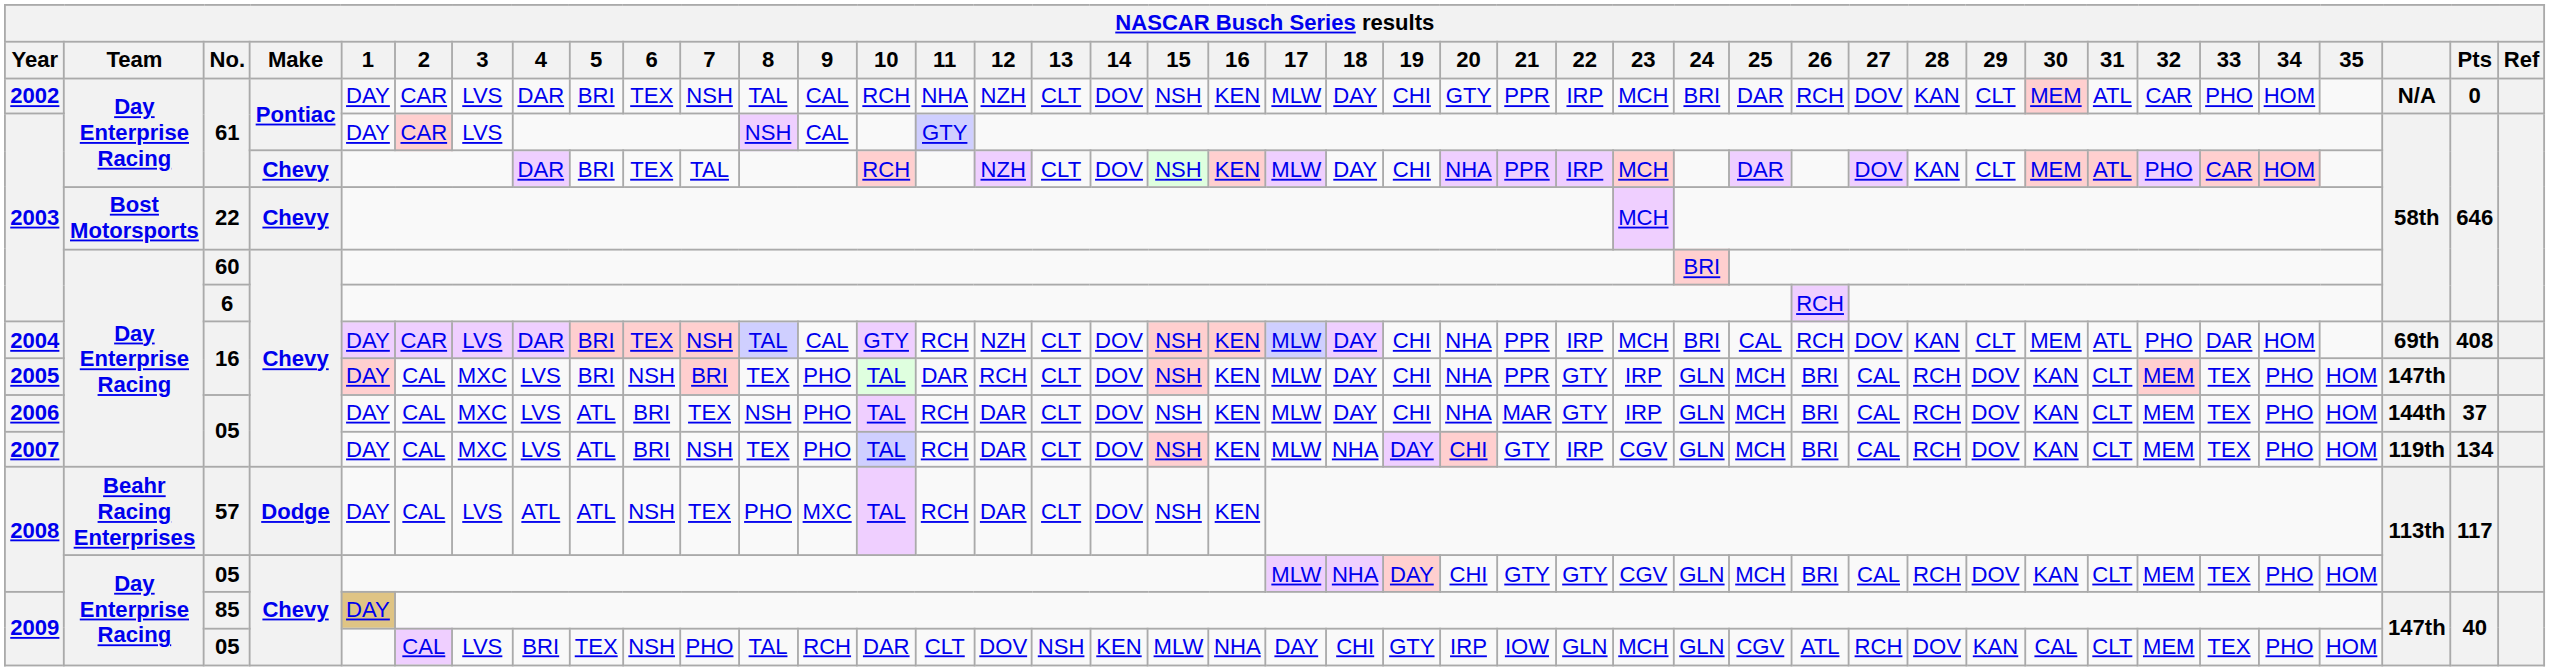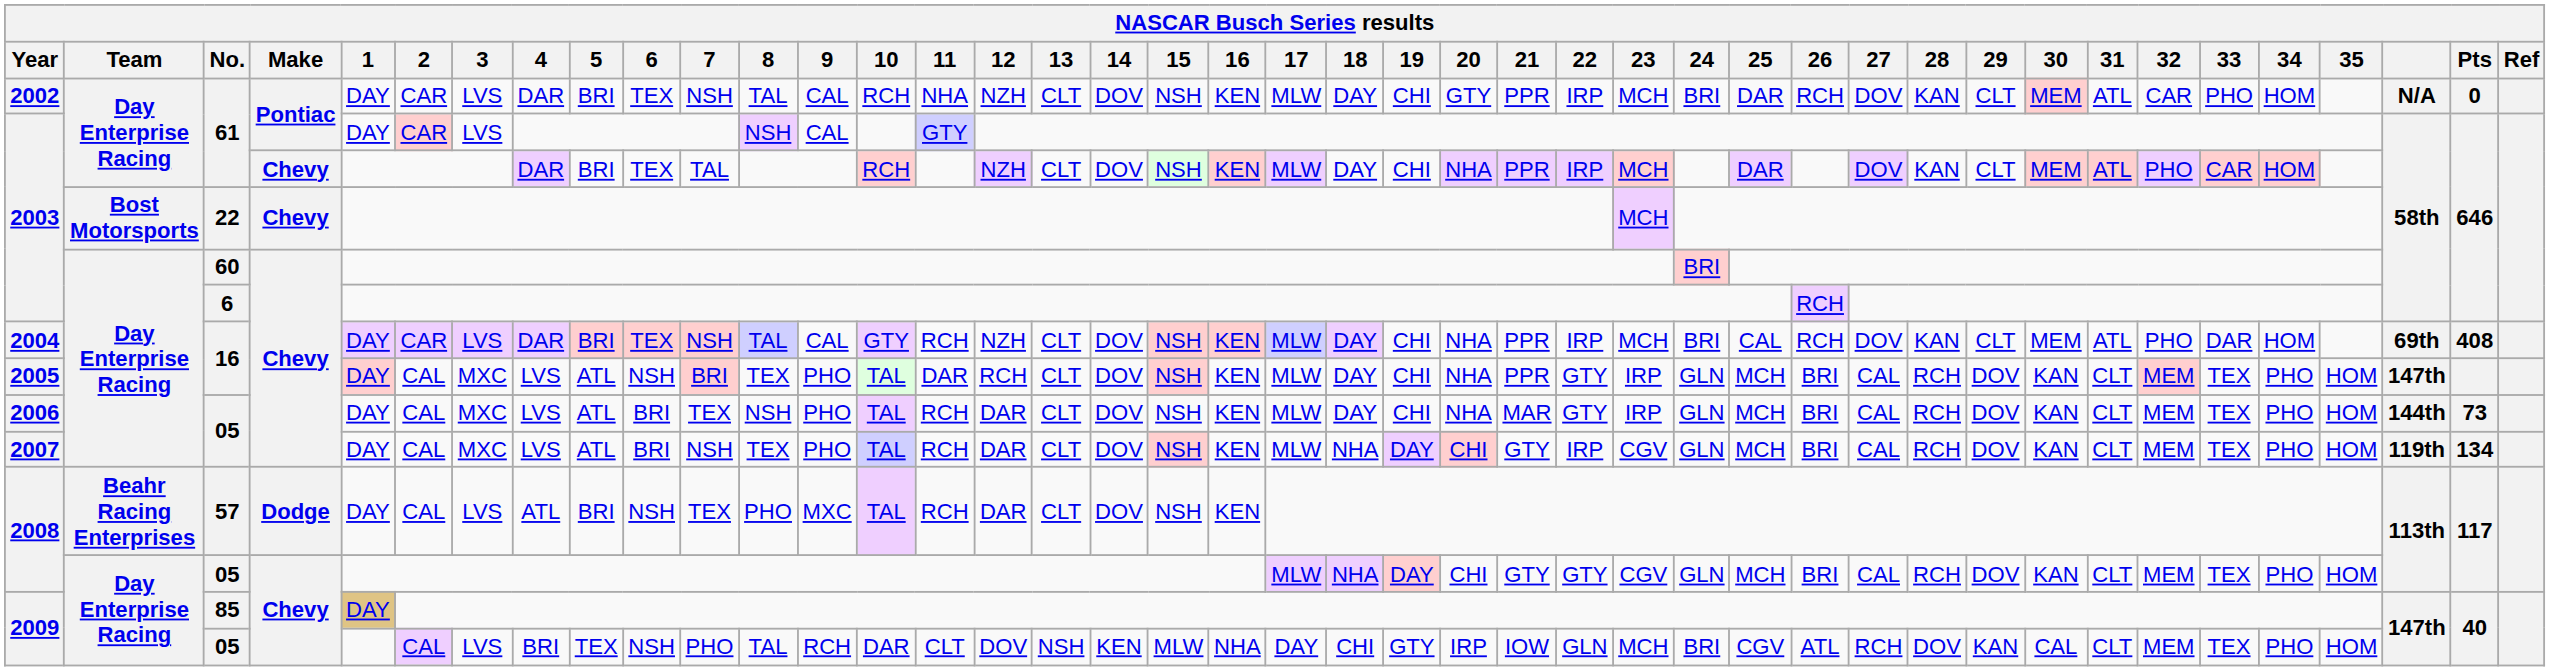 <table class="wikitable" style="text-align:center; font-size:75%">
 <tr>
 <th colspan=42><a href='#'>NASCAR Busch Series</a> results</th>
 </tr>
 <tr>
 <th>Year</th>
 <th>Team</th>
 <th>No.</th>
 <th>Make</th>
 <th>1</th>
 <th>2</th>
 <th>3</th>
 <th>4</th>
 <th>5</th>
 <th>6</th>
 <th>7</th>
 <th>8</th>
 <th>9</th>
 <th>10</th>
 <th>11</th>
 <th>12</th>
 <th>13</th>
 <th>14</th>
 <th>15</th>
 <th>16</th>
 <th>17</th>
 <th>18</th>
 <th>19</th>
 <th>20</th>
 <th>21</th>
 <th>22</th>
 <th>23</th>
 <th>24</th>
 <th>25</th>
 <th>26</th>
 <th>27</th>
 <th>28</th>
 <th>29</th>
 <th>30</th>
 <th>31</th>
 <th>32</th>
 <th>33</th>
 <th>34</th>
 <th>35</th>
 <th></th>
 <th>Pts</th>
 <th>Ref</th>
 </tr>
 <tr>
 <th><a href='#'>2002</a></th>
 <th rowspan=3><a href='#'>Day Enterprise Racing</a></th>
 <th rowspan=3>61</th>
 <th rowspan=2><a href='#'>Pontiac</a></th>
 <td><a href='#'>DAY</a></td>
 <td><a href='#'>CAR</a></td>
 <td><a href='#'>LVS</a></td>
 <td><a href='#'>DAR</a></td>
 <td><a href='#'>BRI</a></td>
 <td><a href='#'>TEX</a></td>
 <td><a href='#'>NSH</a></td>
 <td><a href='#'>TAL</a></td>
 <td><a href='#'>CAL</a></td>
 <td><a href='#'>RCH</a></td>
 <td><a href='#'>NHA</a></td>
 <td><a href='#'>NZH</a></td>
 <td><a href='#'>CLT</a></td>
 <td><a href='#'>DOV</a></td>
 <td><a href='#'>NSH</a></td>
 <td><a href='#'>KEN</a></td>
 <td><a href='#'>MLW</a></td>
 <td><a href='#'>DAY</a></td>
 <td><a href='#'>CHI</a></td>
 <td><a href='#'>GTY</a></td>
 <td><a href='#'>PPR</a></td>
 <td><a href='#'>IRP</a></td>
 <td><a href='#'>MCH</a></td>
 <td><a href='#'>BRI</a></td>
 <td><a href='#'>DAR</a></td>
 <td><a href='#'>RCH</a></td>
 <td><a href='#'>DOV</a></td>
 <td><a href='#'>KAN</a></td>
 <td><a href='#'>CLT</a></td>
 <td style="background:#FFCFCF;"><a href='#'>MEM</a><br></td>
 <td><a href='#'>ATL</a></td>
 <td><a href='#'>CAR</a></td>
 <td><a href='#'>PHO</a></td>
 <td><a href='#'>HOM</a></td>
 <td></td>
 <th>N/A</th>
 <th>0</th>
 <th></th>
 </tr>
 <tr>
 <th rowspan=5><a href='#'>2003</a></th>
 <td><a href='#'>DAY</a></td>
 <td style="background:#FFCFCF;"><a href='#'>CAR</a><br></td>
 <td><a href='#'>LVS</a></td>
 <td colspan=4></td>
 <td style="background:#EFCFFF;"><a href='#'>NSH</a><br></td>
 <td><a href='#'>CAL</a></td>
 <td></td>
 <td style="background:#CFCFFF;"><a href='#'>GTY</a><br></td>
 <td colspan=24></td>
 <th rowspan=5>58th</th>
 <th rowspan=5>646</th>
 <th rowspan=5></th>
 </tr>
 <tr>
 <th><a href='#'>Chevy</a></th>
 <td colspan=3></td>
 <td style="background:#EFCFFF;"><a href='#'>DAR</a><br></td>
 <td><a href='#'>BRI</a></td>
 <td><a href='#'>TEX</a></td>
 <td><a href='#'>TAL</a></td>
 <td colspan=2></td>
 <td style="background:#FFCFCF;"><a href='#'>RCH</a><br></td>
 <td></td>
 <td style="background:#EFCFFF;"><a href='#'>NZH</a><br></td>
 <td><a href='#'>CLT</a></td>
 <td><a href='#'>DOV</a></td>
 <td style="background:#DFFFDF;"><a href='#'>NSH</a><br></td>
 <td style="background:#FFCFCF;"><a href='#'>KEN</a><br></td>
 <td style="background:#EFCFFF;"><a href='#'>MLW</a><br></td>
 <td><a href='#'>DAY</a></td>
 <td><a href='#'>CHI</a></td>
 <td style="background:#EFCFFF;"><a href='#'>NHA</a><br></td>
 <td style="background:#EFCFFF;"><a href='#'>PPR</a><br></td>
 <td style="background:#EFCFFF;"><a href='#'>IRP</a><br></td>
 <td style="background:#FFCFCF;"><a href='#'>MCH</a><br></td>
 <td></td>
 <td style="background:#EFCFFF;"><a href='#'>DAR</a><br></td>
 <td></td>
 <td style="background:#EFCFFF;"><a href='#'>DOV</a><br></td>
 <td><a href='#'>KAN</a></td>
 <td><a href='#'>CLT</a></td>
 <td style="background:#FFCFCF;"><a href='#'>MEM</a><br></td>
 <td style="background:#FFCFCF;"><a href='#'>ATL</a><br></td>
 <td style="background:#EFCFFF;"><a href='#'>PHO</a><br></td>
 <td style="background:#FFCFCF;"><a href='#'>CAR</a><br></td>
 <td style="background:#FFCFCF;"><a href='#'>HOM</a><br></td>
 <td></td>
 </tr>
 <tr>
 <th><a href='#'>Bost Motorsports</a></th>
 <th>22</th>
 <th><a href='#'>Chevy</a></th>
 <td colspan=22></td>
 <td style="background:#EFCFFF;"><a href='#'>MCH</a><br></td>
 <td colspan=12></td>
 </tr>
 <tr>
 <th rowspan=6><a href='#'>Day Enterprise Racing</a></th>
 <th>60</th>
 <th rowspan=6><a href='#'>Chevy</a></th>
 <td colspan=23></td>
 <td style="background:#FFCFCF;"><a href='#'>BRI</a><br></td>
 <td colspan=11></td>
 </tr>
 <tr>
 <th>6</th>
 <td colspan=25></td>
 <td style="background:#EFCFFF;"><a href='#'>RCH</a><br></td>
 <td colspan=9></td>
 </tr>
 <tr>
 <th><a href='#'>2004</a></th>
 <th rowspan=2>16</th>
 <td style="background:#EFCFFF;"><a href='#'>DAY</a><br></td>
 <td style="background:#EFCFFF;"><a href='#'>CAR</a><br></td>
 <td style="background:#EFCFFF;"><a href='#'>LVS</a><br></td>
 <td style="background:#EFCFFF;"><a href='#'>DAR</a><br></td>
 <td style="background:#FFCFCF;"><a href='#'>BRI</a><br></td>
 <td style="background:#FFCFCF;"><a href='#'>TEX</a><br></td>
 <td style="background:#FFCFCF;"><a href='#'>NSH</a><br></td>
 <td style="background:#CFCFFF;"><a href='#'>TAL</a><br></td>
 <td><a href='#'>CAL</a></td>
 <td style="background:#EFCFFF;"><a href='#'>GTY</a><br></td>
 <td><a href='#'>RCH</a></td>
 <td><a href='#'>NZH</a></td>
 <td><a href='#'>CLT</a></td>
 <td><a href='#'>DOV</a></td>
 <td style="background:#FFCFCF;"><a href='#'>NSH</a><br></td>
 <td style="background:#FFCFCF;"><a href='#'>KEN</a><br></td>
 <td style="background:#CFCFFF;"><a href='#'>MLW</a><br></td>
 <td style="background:#EFCFFF;"><a href='#'>DAY</a><br></td>
 <td><a href='#'>CHI</a></td>
 <td><a href='#'>NHA</a></td>
 <td><a href='#'>PPR</a></td>
 <td><a href='#'>IRP</a></td>
 <td><a href='#'>MCH</a></td>
 <td><a href='#'>BRI</a></td>
 <td><a href='#'>CAL</a></td>
 <td><a href='#'>RCH</a></td>
 <td><a href='#'>DOV</a></td>
 <td><a href='#'>KAN</a></td>
 <td><a href='#'>CLT</a></td>
 <td><a href='#'>MEM</a></td>
 <td><a href='#'>ATL</a></td>
 <td><a href='#'>PHO</a></td>
 <td><a href='#'>DAR</a></td>
 <td><a href='#'>HOM</a></td>
 <td></td>
 <th>69th</th>
 <th>408</th>
 <th></th>
 </tr>
 <tr>
 <th><a href='#'>2005</a></th>
 <td style="background:#FFCFCF;"><a href='#'>DAY</a><br></td>
 <td><a href='#'>CAL</a></td>
 <td><a href='#'>MXC</a></td>
 <td><a href='#'>LVS</a></td>
-<td><a href='#'>BRI</a></td>
+<td><a href='#'>ATL</a></td>
 <td><a href='#'>NSH</a></td>
 <td style="background:#FFCFCF;"><a href='#'>BRI</a><br></td>
 <td><a href='#'>TEX</a></td>
 <td><a href='#'>PHO</a></td>
 <td style="background:#DFFFDF;"><a href='#'>TAL</a><br></td>
 <td><a href='#'>DAR</a></td>
 <td><a href='#'>RCH</a></td>
 <td><a href='#'>CLT</a></td>
 <td><a href='#'>DOV</a></td>
 <td style="background:#FFCFCF;"><a href='#'>NSH</a><br></td>
 <td><a href='#'>KEN</a></td>
 <td><a href='#'>MLW</a></td>
 <td><a href='#'>DAY</a></td>
 <td><a href='#'>CHI</a></td>
 <td><a href='#'>NHA</a></td>
 <td><a href='#'>PPR</a></td>
 <td><a href='#'>GTY</a></td>
 <td><a href='#'>IRP</a></td>
 <td><a href='#'>GLN</a></td>
 <td><a href='#'>MCH</a></td>
 <td><a href='#'>BRI</a></td>
 <td><a href='#'>CAL</a></td>
 <td><a href='#'>RCH</a></td>
 <td><a href='#'>DOV</a></td>
 <td><a href='#'>KAN</a></td>
 <td><a href='#'>CLT</a></td>
 <td style="background:#FFCFCF;"><a href='#'>MEM</a><br></td>
 <td><a href='#'>TEX</a></td>
 <td><a href='#'>PHO</a></td>
 <td><a href='#'>HOM</a></td>
 <th>147th</th>
 <th></th>
 <th></th>
 </tr>
 <tr>
 <th><a href='#'>2006</a></th>
 <th rowspan=2>05</th>
 <td><a href='#'>DAY</a></td>
 <td><a href='#'>CAL</a></td>
 <td><a href='#'>MXC</a></td>
 <td><a href='#'>LVS</a></td>
 <td><a href='#'>ATL</a></td>
 <td><a href='#'>BRI</a></td>
 <td><a href='#'>TEX</a></td>
 <td><a href='#'>NSH</a></td>
 <td><a href='#'>PHO</a></td>
 <td style="background:#EFCFFF;"><a href='#'>TAL</a><br></td>
 <td><a href='#'>RCH</a></td>
 <td><a href='#'>DAR</a></td>
 <td><a href='#'>CLT</a></td>
 <td><a href='#'>DOV</a></td>
 <td><a href='#'>NSH</a></td>
 <td><a href='#'>KEN</a></td>
 <td><a href='#'>MLW</a></td>
 <td><a href='#'>DAY</a></td>
 <td><a href='#'>CHI</a></td>
 <td><a href='#'>NHA</a></td>
 <td><a href='#'>MAR</a></td>
 <td><a href='#'>GTY</a></td>
 <td><a href='#'>IRP</a></td>
 <td><a href='#'>GLN</a></td>
 <td><a href='#'>MCH</a></td>
 <td><a href='#'>BRI</a></td>
 <td><a href='#'>CAL</a></td>
 <td><a href='#'>RCH</a></td>
 <td><a href='#'>DOV</a></td>
 <td><a href='#'>KAN</a></td>
 <td><a href='#'>CLT</a></td>
 <td><a href='#'>MEM</a></td>
 <td><a href='#'>TEX</a></td>
 <td><a href='#'>PHO</a></td>
 <td><a href='#'>HOM</a></td>
 <th>144th</th>
-<th>37</th>
+<th>73</th>
 <th></th>
 </tr>
 <tr>
 <th><a href='#'>2007</a></th>
 <td><a href='#'>DAY</a></td>
 <td><a href='#'>CAL</a></td>
 <td><a href='#'>MXC</a></td>
 <td><a href='#'>LVS</a></td>
 <td><a href='#'>ATL</a></td>
 <td><a href='#'>BRI</a></td>
 <td><a href='#'>NSH</a></td>
 <td><a href='#'>TEX</a></td>
 <td><a href='#'>PHO</a></td>
 <td style="background:#CFCFFF;"><a href='#'>TAL</a><br></td>
 <td><a href='#'>RCH</a></td>
 <td><a href='#'>DAR</a></td>
 <td><a href='#'>CLT</a></td>
 <td><a href='#'>DOV</a></td>
 <td style="background:#FFCFCF;"><a href='#'>NSH</a><br></td>
 <td><a href='#'>KEN</a></td>
 <td><a href='#'>MLW</a></td>
 <td><a href='#'>NHA</a></td>
 <td style="background:#EFCFFF;"><a href='#'>DAY</a><br></td>
 <td style="background:#FFCFCF;"><a href='#'>CHI</a><br></td>
 <td><a href='#'>GTY</a></td>
 <td><a href='#'>IRP</a></td>
 <td><a href='#'>CGV</a></td>
 <td><a href='#'>GLN</a></td>
 <td><a href='#'>MCH</a></td>
 <td><a href='#'>BRI</a></td>
 <td><a href='#'>CAL</a></td>
 <td><a href='#'>RCH</a></td>
 <td><a href='#'>DOV</a></td>
 <td><a href='#'>KAN</a></td>
 <td><a href='#'>CLT</a></td>
 <td><a href='#'>MEM</a></td>
 <td><a href='#'>TEX</a></td>
 <td><a href='#'>PHO</a></td>
 <td><a href='#'>HOM</a></td>
 <th>119th</th>
 <th>134</th>
 <th></th>
 </tr>
 <tr>
 <th rowspan=2><a href='#'>2008</a></th>
 <th><a href='#'>Beahr Racing Enterprises</a></th>
 <th>57</th>
 <th><a href='#'>Dodge</a></th>
 <td><a href='#'>DAY</a></td>
 <td><a href='#'>CAL</a></td>
 <td><a href='#'>LVS</a></td>
 <td><a href='#'>ATL</a></td>
-<td><a href='#'>ATL</a></td>
+<td><a href='#'>BRI</a></td>
 <td><a href='#'>NSH</a></td>
 <td><a href='#'>TEX</a></td>
 <td><a href='#'>PHO</a></td>
 <td><a href='#'>MXC</a></td>
 <td style="background:#EFCFFF;"><a href='#'>TAL</a><br></td>
 <td><a href='#'>RCH</a></td>
 <td><a href='#'>DAR</a></td>
 <td><a href='#'>CLT</a></td>
 <td><a href='#'>DOV</a></td>
 <td><a href='#'>NSH</a></td>
 <td><a href='#'>KEN</a></td>
 <td colspan=19></td>
 <th rowspan=2>113th</th>
 <th rowspan=2>117</th>
 <th rowspan=2></th>
 </tr>
 <tr>
 <th rowspan=3><a href='#'>Day Enterprise Racing</a></th>
 <th>05</th>
 <th rowspan=3><a href='#'>Chevy</a></th>
 <td colspan=16></td>
 <td style="background:#EFCFFF;"><a href='#'>MLW</a><br></td>
 <td style="background:#EFCFFF;"><a href='#'>NHA</a><br></td>
 <td style="background:#FFCFCF;"><a href='#'>DAY</a><br></td>
 <td><a href='#'>CHI</a></td>
 <td><a href='#'>GTY</a></td>
 <td><a href='#'>GTY</a></td>
 <td><a href='#'>CGV</a></td>
 <td><a href='#'>GLN</a></td>
 <td><a href='#'>MCH</a></td>
 <td><a href='#'>BRI</a></td>
 <td><a href='#'>CAL</a></td>
 <td><a href='#'>RCH</a></td>
 <td><a href='#'>DOV</a></td>
 <td><a href='#'>KAN</a></td>
 <td><a href='#'>CLT</a></td>
 <td><a href='#'>MEM</a></td>
 <td><a href='#'>TEX</a></td>
 <td><a href='#'>PHO</a></td>
 <td><a href='#'>HOM</a></td>
 </tr>
 <tr>
 <th rowspan=2><a href='#'>2009</a></th>
 <th>85</th>
 <td style="background:#DFC484;"><a href='#'>DAY</a><br></td>
 <td colspan=34></td>
 <th rowspan=2>147th</th>
 <th rowspan=2>40</th>
 <th rowspan=2></th>
 </tr>
 <tr>
 <th>05</th>
 <td></td>
 <td style="background:#EFCFFF;"><a href='#'>CAL</a><br></td>
 <td><a href='#'>LVS</a></td>
 <td><a href='#'>BRI</a></td>
 <td><a href='#'>TEX</a></td>
 <td><a href='#'>NSH</a></td>
 <td><a href='#'>PHO</a></td>
 <td><a href='#'>TAL</a></td>
 <td><a href='#'>RCH</a></td>
 <td><a href='#'>DAR</a></td>
 <td><a href='#'>CLT</a></td>
 <td><a href='#'>DOV</a></td>
 <td><a href='#'>NSH</a></td>
 <td><a href='#'>KEN</a></td>
 <td><a href='#'>MLW</a></td>
 <td><a href='#'>NHA</a></td>
 <td><a href='#'>DAY</a></td>
 <td><a href='#'>CHI</a></td>
 <td><a href='#'>GTY</a></td>
 <td><a href='#'>IRP</a></td>
 <td><a href='#'>IOW</a></td>
 <td><a href='#'>GLN</a></td>
 <td><a href='#'>MCH</a></td>
-<td><a href='#'>GLN</a></td>
+<td><a href='#'>BRI</a></td>
 <td><a href='#'>CGV</a></td>
 <td><a href='#'>ATL</a></td>
 <td><a href='#'>RCH</a></td>
 <td><a href='#'>DOV</a></td>
 <td><a href='#'>KAN</a></td>
 <td><a href='#'>CAL</a></td>
 <td><a href='#'>CLT</a></td>
 <td><a href='#'>MEM</a></td>
 <td><a href='#'>TEX</a></td>
 <td><a href='#'>PHO</a></td>
 <td><a href='#'>HOM</a></td>
 </tr>
 </table>
